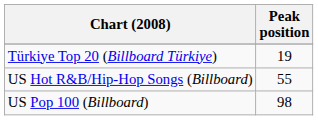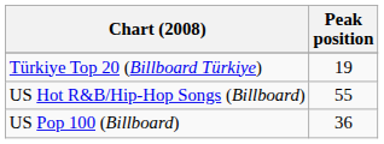 <table class="wikitable sortable">
 <tr>
 <th scope="col">Chart (2008)</th>
 <th scope="col">Peak<br>position</th>
 </tr>
 <tr>
 </tr>
 <tr>
 </tr>
 <tr>
 <td align="left"><a href='#'>Türkiye Top 20</a> (<em><a href='#'>Billboard Türkiye</a></em>)</td>
 <td style="text-align:center;">19</td>
 </tr>
 <tr>
 <td align="left">US <a href='#'>Hot R&B/Hip-Hop Songs</a> (<em>Billboard</em>)</td>
 <td style="text-align:center;">55</td>
 </tr>
 <tr>
 <td align="left">US <a href='#'>Pop 100</a> (<em>Billboard</em>)</td>
-<td style="text-align:center;">98</td>
+<td style="text-align:center;">36</td>
 </tr>
 </table>
